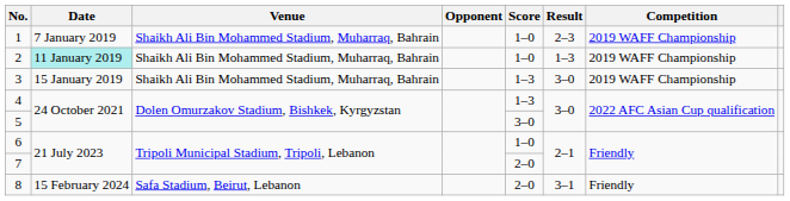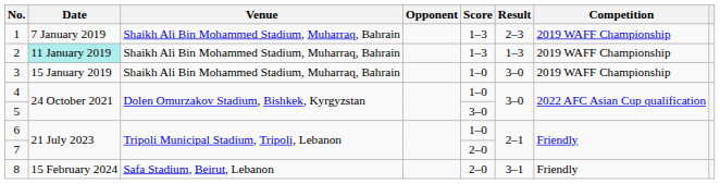 <table class="wikitable sortable">
 <tr>
 <th scope="col">No.</th>
 <th scope="col">Date</th>
 <th scope="col">Venue</th>
 <th scope="col">Opponent</th>
 <th scope="col">Score</th>
 <th scope="col">Result</th>
 <th scope="col">Competition</th>
 <th scope="col" class="unsortable"></th>
 </tr>
 <tr>
 <td align="center">1</td>
 <td>7 January 2019</td>
 <td><a href='#'>Shaikh Ali Bin Mohammed Stadium</a>, <a href='#'>Muharraq</a>, Bahrain</td>
 <td></td>
-<td align="center">1–0</td>
+<td align="center">1–3</td>
 <td align="center">2–3</td>
 <td><a href='#'>2019 WAFF Championship</a></td>
 <td></td>
 </tr>
 <tr>
 <td align="center">2</td>
 <td style="background: paleturquoise;">11 January 2019</td>
 <td>Shaikh Ali Bin Mohammed Stadium, Muharraq, Bahrain</td>
 <td></td>
-<td align="center">1–0</td>
+<td align="center">1–3</td>
 <td align="center">1–3</td>
 <td>2019 WAFF Championship</td>
 <td></td>
 </tr>
 <tr>
 <td align="center">3</td>
 <td>15 January 2019</td>
 <td>Shaikh Ali Bin Mohammed Stadium, Muharraq, Bahrain</td>
 <td></td>
-<td align="center">1–3</td>
+<td align="center">1–0</td>
 <td align="center">3–0</td>
 <td>2019 WAFF Championship</td>
 <td></td>
 </tr>
 <tr>
 <td align="center">4</td>
 <td rowspan="2">24 October 2021</td>
 <td rowspan="2"><a href='#'>Dolen Omurzakov Stadium</a>, <a href='#'>Bishkek</a>, Kyrgyzstan</td>
 <td rowspan="2"></td>
-<td align="center">1–3</td>
+<td align="center">1–0</td>
 <td rowspan="2" style="text-align:center">3–0</td>
 <td rowspan="2"><a href='#'>2022 AFC Asian Cup qualification</a></td>
 <td rowspan="2"></td>
 </tr>
 <tr>
 <td align="center">5</td>
 <td align="center">3–0</td>
 </tr>
 <tr>
 <td align="center">6</td>
 <td rowspan="2">21 July 2023</td>
 <td rowspan="2"><a href='#'>Tripoli Municipal Stadium</a>, <a href='#'>Tripoli</a>, Lebanon</td>
 <td rowspan="2"></td>
 <td align="center">1–0</td>
 <td rowspan="2" align="center">2–1</td>
 <td rowspan="2"><a href='#'>Friendly</a></td>
 </tr>
 <tr>
 <td align="center">7</td>
 <td align="center">2–0</td>
 </tr>
 <tr>
 <td align="center">8</td>
 <td>15 February 2024</td>
 <td><a href='#'>Safa Stadium</a>, <a href='#'>Beirut</a>, Lebanon</td>
 <td></td>
 <td align="center">2–0</td>
 <td align="center">3–1</td>
 <td>Friendly</td>
 <td></td>
 </tr>
 </table>
